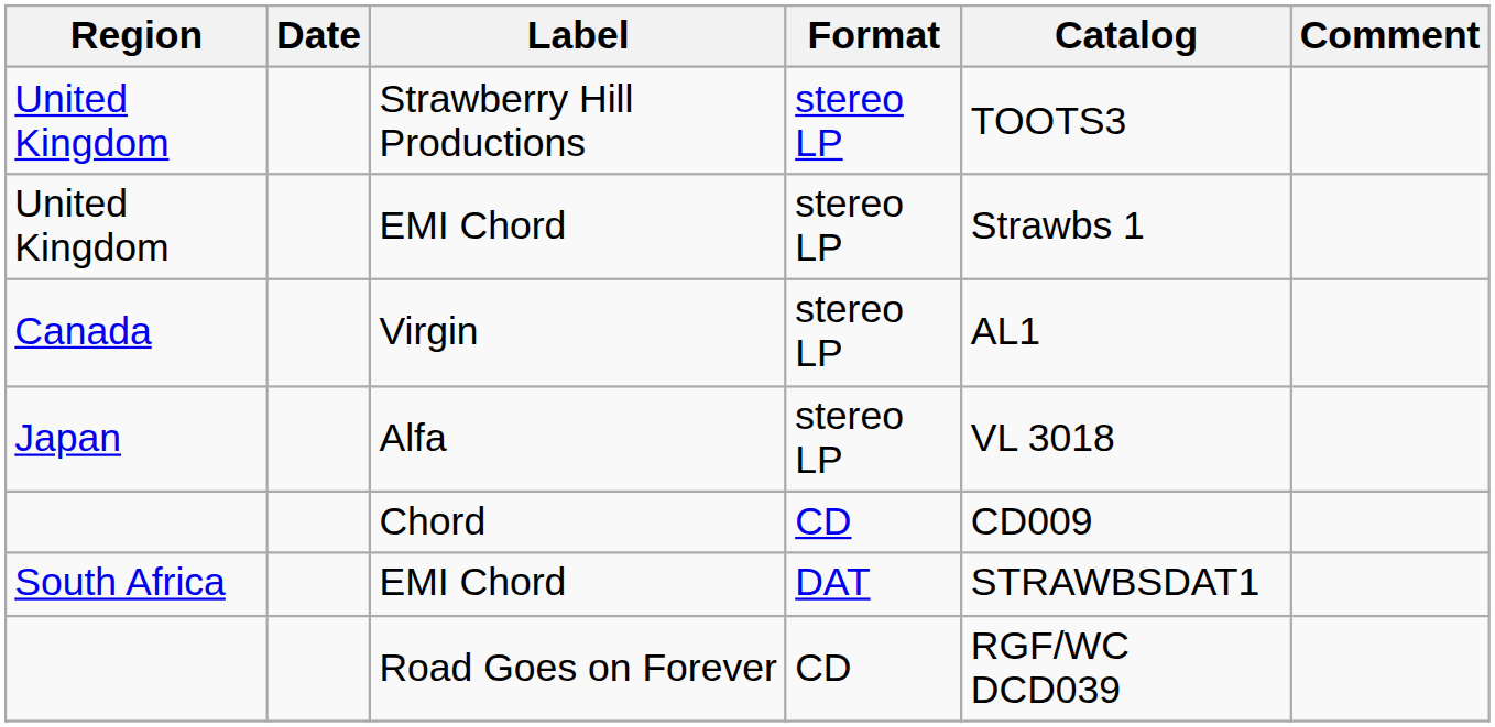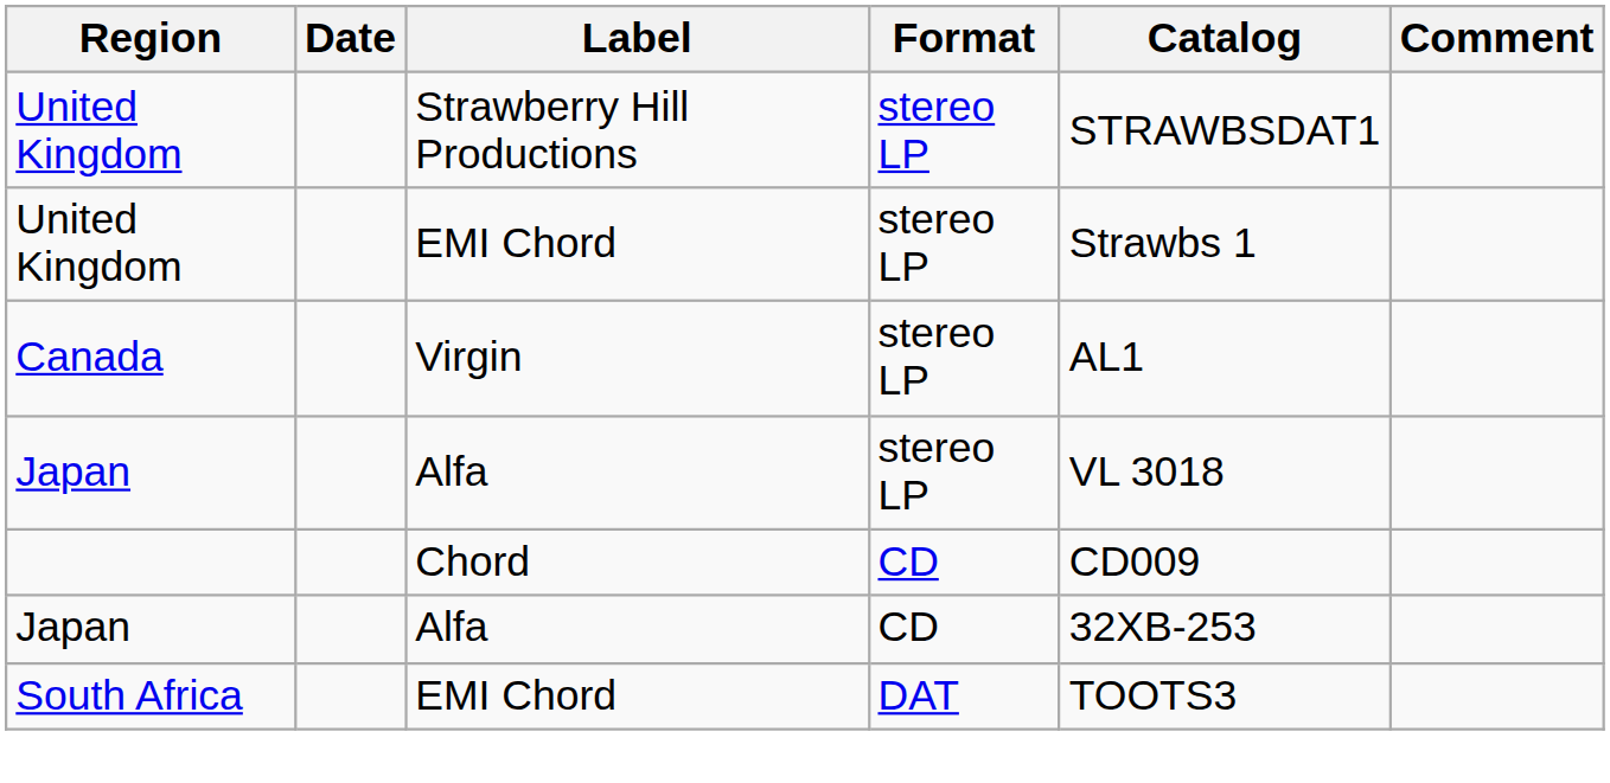 <table class="wikitable">
 <tr>
 <th>Region</th>
 <th>Date</th>
 <th>Label</th>
 <th>Format</th>
 <th>Catalog</th>
 <th>Comment</th>
 </tr>
 <tr>
 <td><a href='#'>United Kingdom</a></td>
 <td></td>
 <td>Strawberry Hill Productions</td>
 <td><a href='#'>stereo</a> <a href='#'>LP</a></td>
-<td>TOOTS3</td>
+<td>STRAWBSDAT1</td>
 <td></td>
 </tr>
 <tr>
 <td>United Kingdom</td>
 <td></td>
 <td>EMI Chord</td>
 <td>stereo LP</td>
 <td>Strawbs 1</td>
 <td></td>
 </tr>
 <tr>
 <td><a href='#'>Canada</a></td>
 <td></td>
 <td>Virgin</td>
 <td>stereo LP</td>
 <td>AL1</td>
 <td></td>
 </tr>
 <tr>
 <td><a href='#'>Japan</a></td>
 <td></td>
 <td>Alfa</td>
 <td>stereo LP</td>
 <td>VL 3018</td>
 <td></td>
 </tr>
 <tr>
 <td></td>
 <td></td>
 <td>Chord</td>
 <td><a href='#'>CD</a></td>
 <td>CD009</td>
 <td></td>
 </tr>
 <tr>
+<td>Japan</td>
+<td></td>
+<td>Alfa</td>
+<td>CD</td>
+<td>32XB-253</td>
+<td></td>
+</tr>
+<tr>
 <td><a href='#'>South Africa</a></td>
 <td></td>
 <td>EMI Chord</td>
 <td><a href='#'>DAT</a></td>
-<td>STRAWBSDAT1</td>
-<td></td>
-</tr>
-<tr>
-<td></td>
-<td></td>
-<td>Road Goes on Forever</td>
-<td>CD</td>
-<td>RGF/WC DCD039</td>
+<td>TOOTS3</td>
 <td></td>
 </tr>
 </table>
